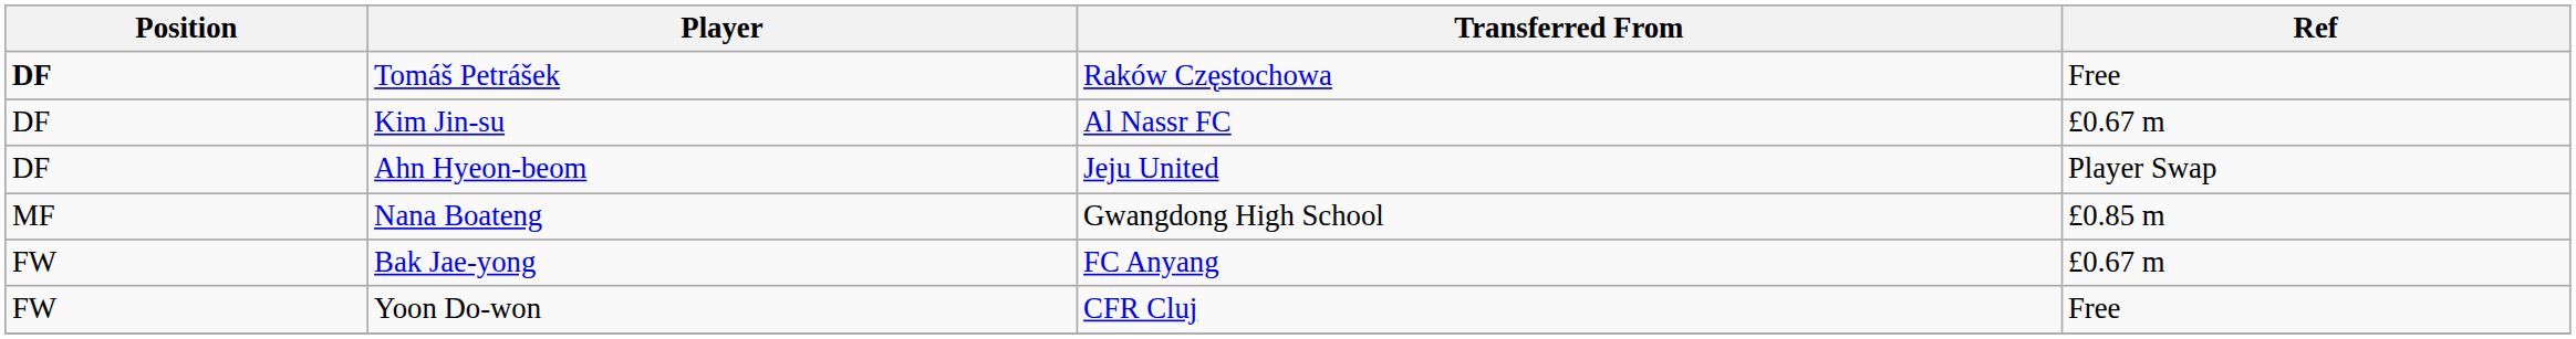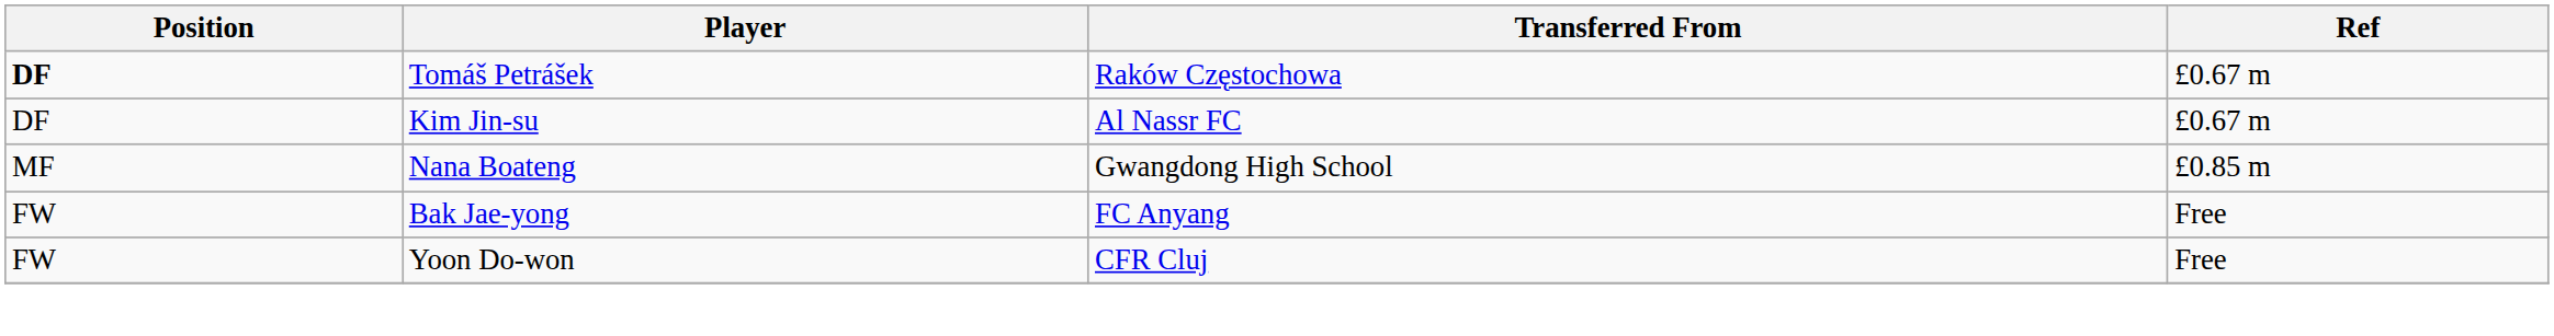 <table class="wikitable sortable" style="width:70%; text-align:center; font-size:100%; text-align:left;">
 <tr>
 <th>Position</th>
 <th>Player</th>
 <th>Transferred From</th>
 <th>Ref</th>
 </tr>
 <tr>
 <td><strong>DF</strong></td>
 <td> <a href='#'>Tomáš Petrášek</a></td>
 <td> <a href='#'>Raków Częstochowa</a></td>
-<td>Free </td>
+<td>£0.67 m </td>
 </tr>
 <tr>
 <td>DF</td>
 <td> <a href='#'>Kim Jin-su</a></td>
 <td> <a href='#'>Al Nassr FC</a></td>
 <td>£0.67 m </td>
-</tr>
-<tr>
-<td>DF</td>
-<td> <a href='#'>Ahn Hyeon-beom</a></td>
-<td> <a href='#'>Jeju United</a></td>
-<td>Player Swap </td>
 </tr>
 <tr>
 <td>MF</td>
 <td> <a href='#'>Nana Boateng</a></td>
 <td> Gwangdong High School</td>
 <td>£0.85 m </td>
 </tr>
 <tr>
 <td>FW</td>
 <td> <a href='#'>Bak Jae-yong</a></td>
 <td> <a href='#'>FC Anyang</a></td>
-<td>£0.67 m </td>
+<td>Free </td>
 </tr>
 <tr>
 <td>FW</td>
 <td> Yoon Do-won</td>
 <td> <a href='#'>CFR Cluj</a></td>
 <td>Free</td>
 </tr>
 <tr>
 </tr>
 </table>
